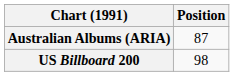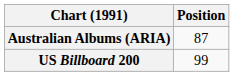 <table class="wikitable sortable plainrowheaders">
 <tr>
 <th scope="col">Chart (1991)</th>
 <th scope="col">Position</th>
 </tr>
 <tr>
 <th scope="row">Australian Albums (ARIA)</th>
 <td align="center">87</td>
 </tr>
 <tr>
 <th scope="row">US <em>Billboard</em> 200</th>
-<td align="center">98</td>
+<td align="center">99</td>
 </tr>
 </table>
